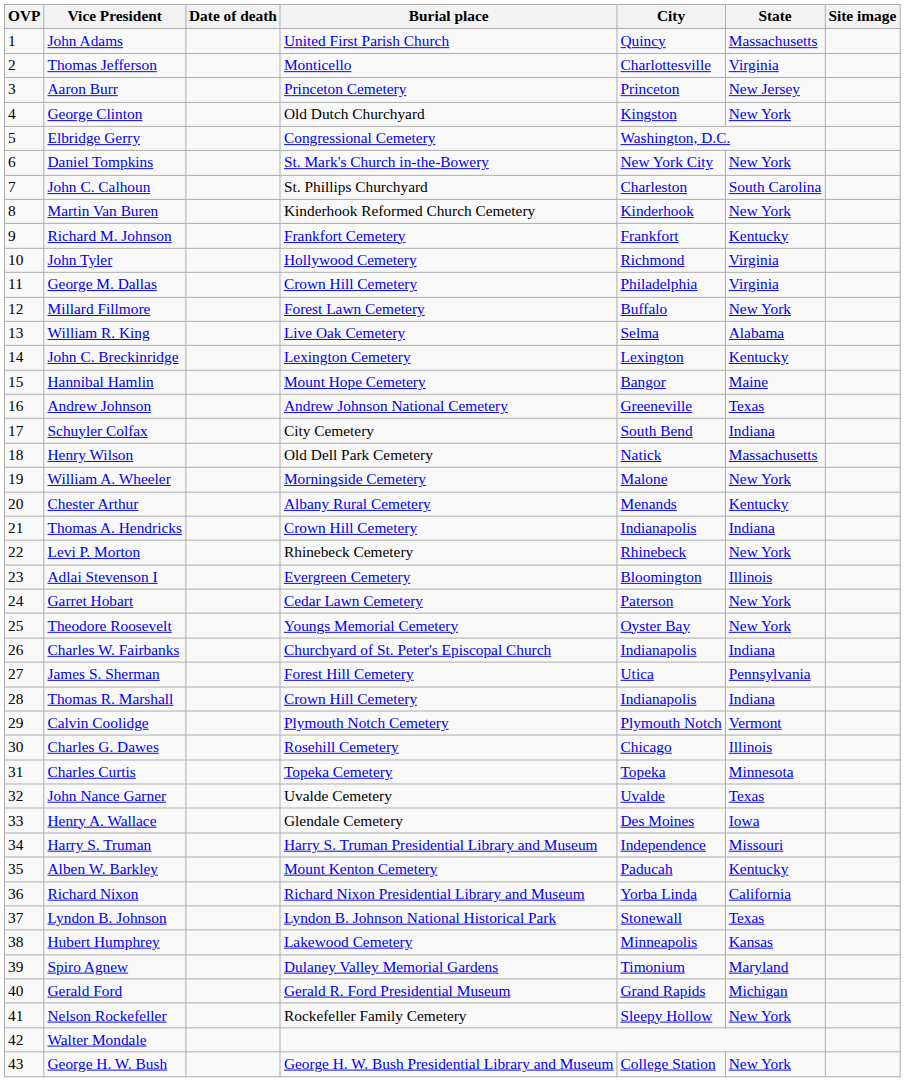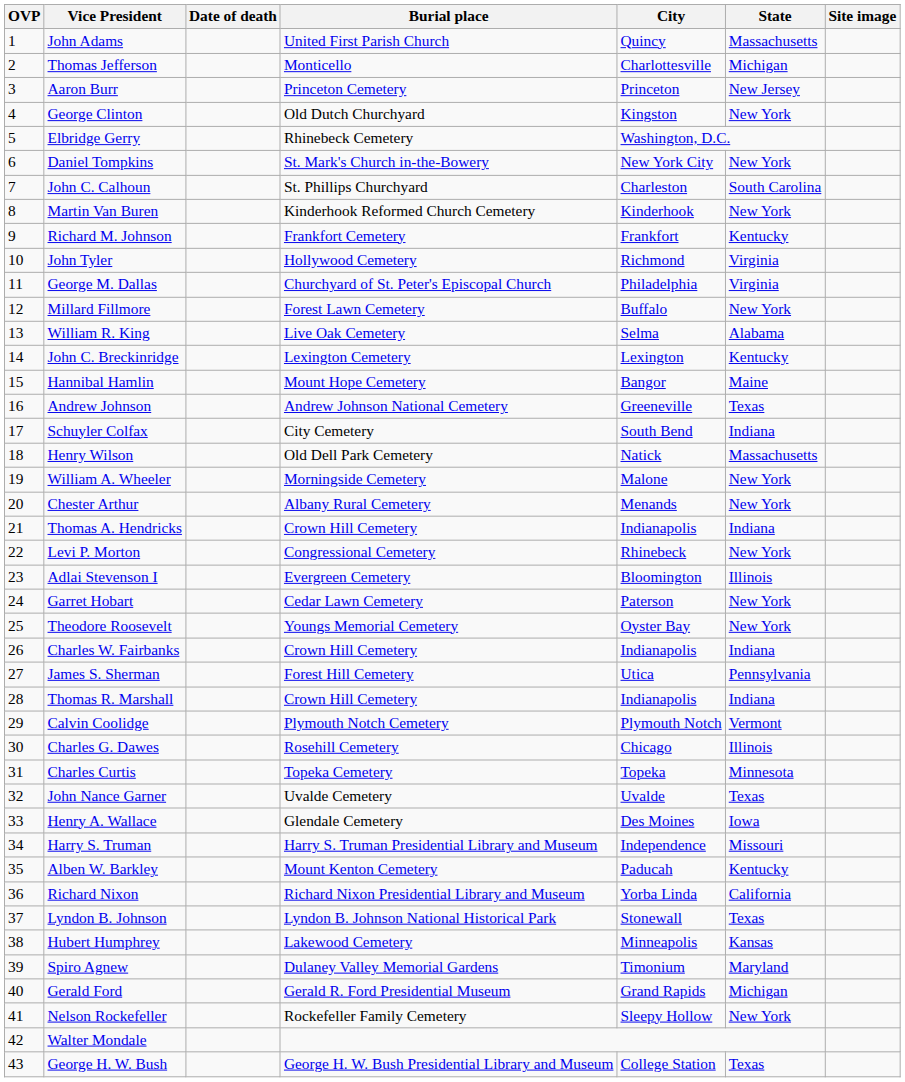 <table class="wikitable sortable">
 <tr>
 <th><abbr>OVP</abbr></th>
 <th>Vice President</th>
 <th>Date of death</th>
 <th>Burial place</th>
 <th>City</th>
 <th>State</th>
 <th class="unsortable">Site image</th>
 </tr>
 <tr>
 <td>1</td>
 <td data-sort-value="Adams"><a href='#'>John Adams</a></td>
 <td></td>
 <td><a href='#'>United First Parish Church</a></td>
 <td><a href='#'>Quincy</a></td>
 <td><a href='#'>Massachusetts</a></td>
 <td></td>
 </tr>
 <tr>
 <td>2</td>
 <td data-sort-value="Jefferson"><a href='#'>Thomas Jefferson</a></td>
 <td></td>
 <td><a href='#'>Monticello</a></td>
 <td><a href='#'>Charlottesville</a></td>
-<td><a href='#'>Virginia</a></td>
+<td><a href='#'>Michigan</a></td>
 <td></td>
 </tr>
 <tr>
 <td>3</td>
 <td data-sort-value="Burr"><a href='#'>Aaron Burr</a></td>
 <td></td>
 <td><a href='#'>Princeton Cemetery</a></td>
 <td><a href='#'>Princeton</a></td>
 <td><a href='#'>New Jersey</a></td>
 <td></td>
 </tr>
 <tr>
 <td>4</td>
 <td data-sort-value="Clinton"><a href='#'>George Clinton</a></td>
 <td></td>
 <td>Old Dutch Churchyard</td>
 <td><a href='#'>Kingston</a></td>
 <td><a href='#'>New York</a></td>
 <td></td>
 </tr>
 <tr>
 <td>5</td>
 <td data-sort-value="Gerry"><a href='#'>Elbridge Gerry</a></td>
 <td></td>
-<td><a href='#'>Congressional Cemetery</a></td>
+<td>Rhinebeck Cemetery</td>
 <td colspan="2"><a href='#'>Washington, D.C.</a></td>
 <td></td>
 </tr>
 <tr>
 <td>6</td>
 <td data-sort-value="Tompkins"><a href='#'>Daniel Tompkins</a></td>
 <td></td>
 <td><a href='#'>St. Mark's Church in-the-Bowery</a></td>
 <td><a href='#'>New York City</a></td>
 <td><a href='#'>New York</a></td>
 <td></td>
 </tr>
 <tr>
 <td>7</td>
 <td data-sort-value="Calhoun"><a href='#'>John C. Calhoun</a></td>
 <td></td>
 <td>St. Phillips Churchyard</td>
 <td><a href='#'>Charleston</a></td>
 <td><a href='#'>South Carolina</a></td>
 <td></td>
 </tr>
 <tr>
 <td>8</td>
 <td data-sort-value="Van Buren"><a href='#'>Martin Van Buren</a></td>
 <td></td>
 <td>Kinderhook Reformed Church Cemetery</td>
 <td><a href='#'>Kinderhook</a></td>
 <td><a href='#'>New York</a></td>
 <td></td>
 </tr>
 <tr>
 <td>9</td>
 <td data-sort-value="Johnson, Richard"><a href='#'>Richard M. Johnson</a></td>
 <td></td>
 <td><a href='#'>Frankfort Cemetery</a></td>
 <td><a href='#'>Frankfort</a></td>
 <td><a href='#'>Kentucky</a></td>
 <td></td>
 </tr>
 <tr>
 <td>10</td>
 <td data-sort-value="Tyler"><a href='#'>John Tyler</a></td>
 <td></td>
 <td><a href='#'>Hollywood Cemetery</a></td>
 <td><a href='#'>Richmond</a></td>
 <td><a href='#'>Virginia</a></td>
 <td></td>
 </tr>
 <tr>
 <td>11</td>
 <td data-sort-value="Dallas"><a href='#'>George M. Dallas</a></td>
 <td></td>
-<td><a href='#'>Crown Hill Cemetery</a></td>
+<td><a href='#'>Churchyard of St. Peter's Episcopal Church</a></td>
 <td><a href='#'>Philadelphia</a></td>
 <td><a href='#'>Virginia</a></td>
 <td></td>
 </tr>
 <tr>
 <td>12</td>
 <td data-sort-value="Fillmore"><a href='#'>Millard Fillmore</a></td>
 <td></td>
 <td><a href='#'>Forest Lawn Cemetery</a></td>
 <td><a href='#'>Buffalo</a></td>
 <td><a href='#'>New York</a></td>
 <td></td>
 </tr>
 <tr>
 <td>13</td>
 <td data-sort-value="King"><a href='#'>William R. King</a></td>
 <td></td>
 <td><a href='#'>Live Oak Cemetery</a></td>
 <td><a href='#'>Selma</a></td>
 <td><a href='#'>Alabama</a></td>
 <td></td>
 </tr>
 <tr>
 <td>14</td>
 <td data-sort-value="Breckinridge"><a href='#'>John C. Breckinridge</a></td>
 <td></td>
 <td><a href='#'>Lexington Cemetery</a></td>
 <td><a href='#'>Lexington</a></td>
 <td><a href='#'>Kentucky</a></td>
 <td></td>
 </tr>
 <tr>
 <td>15</td>
 <td data-sort-value="Hamlin"><a href='#'>Hannibal Hamlin</a></td>
 <td></td>
 <td><a href='#'>Mount Hope Cemetery</a></td>
 <td><a href='#'>Bangor</a></td>
 <td><a href='#'>Maine</a></td>
 <td></td>
 </tr>
 <tr>
 <td>16</td>
 <td data-sort-value="Johnson, Andrew"><a href='#'>Andrew Johnson</a></td>
 <td></td>
 <td><a href='#'>Andrew Johnson National Cemetery</a></td>
 <td><a href='#'>Greeneville</a></td>
 <td><a href='#'>Texas</a></td>
 <td></td>
 </tr>
 <tr>
 <td>17</td>
 <td data-sort-value="Colfax"><a href='#'>Schuyler Colfax</a></td>
 <td></td>
 <td>City Cemetery</td>
 <td><a href='#'>South Bend</a></td>
 <td><a href='#'>Indiana</a></td>
 <td></td>
 </tr>
 <tr>
 <td>18</td>
 <td data-sort-value="Wilson"><a href='#'>Henry Wilson</a></td>
 <td></td>
 <td>Old Dell Park Cemetery</td>
 <td><a href='#'>Natick</a></td>
 <td><a href='#'>Massachusetts</a></td>
 <td></td>
 </tr>
 <tr>
 <td>19</td>
 <td data-sort-value="Wheeler"><a href='#'>William A. Wheeler</a></td>
 <td></td>
 <td><a href='#'>Morningside Cemetery</a></td>
 <td><a href='#'>Malone</a></td>
 <td><a href='#'>New York</a></td>
 <td></td>
 </tr>
 <tr>
 <td>20</td>
 <td data-sort-value="Arthur"><a href='#'>Chester Arthur</a></td>
 <td></td>
 <td><a href='#'>Albany Rural Cemetery</a></td>
 <td><a href='#'>Menands</a></td>
-<td><a href='#'>Kentucky</a></td>
+<td><a href='#'>New York</a></td>
 <td></td>
 </tr>
 <tr>
 <td>21</td>
 <td data-sort-value="Hendricks"><a href='#'>Thomas A. Hendricks</a></td>
 <td></td>
 <td><a href='#'>Crown Hill Cemetery</a></td>
 <td><a href='#'>Indianapolis</a></td>
 <td><a href='#'>Indiana</a></td>
 <td></td>
 </tr>
 <tr>
 <td>22</td>
 <td data-sort-value="Morton"><a href='#'>Levi P. Morton</a></td>
 <td></td>
-<td>Rhinebeck Cemetery</td>
+<td><a href='#'>Congressional Cemetery</a></td>
 <td><a href='#'>Rhinebeck</a></td>
 <td><a href='#'>New York</a></td>
 <td></td>
 </tr>
 <tr>
 <td>23</td>
 <td data-sort-value="Stevenson"><a href='#'>Adlai Stevenson&nbsp;I</a></td>
 <td></td>
 <td><a href='#'>Evergreen Cemetery</a></td>
 <td><a href='#'>Bloomington</a></td>
 <td><a href='#'>Illinois</a></td>
 <td></td>
 </tr>
 <tr>
 <td>24</td>
 <td data-sort-value="Hobart"><a href='#'>Garret Hobart</a></td>
 <td></td>
 <td><a href='#'>Cedar Lawn Cemetery</a></td>
 <td><a href='#'>Paterson</a></td>
 <td><a href='#'>New York</a></td>
 <td></td>
 </tr>
 <tr>
 <td>25</td>
 <td data-sort-value="Roosevelt"><a href='#'>Theodore Roosevelt</a></td>
 <td></td>
 <td><a href='#'>Youngs Memorial Cemetery</a></td>
 <td><a href='#'>Oyster Bay</a></td>
 <td><a href='#'>New York</a></td>
 <td></td>
 </tr>
 <tr>
 <td>26</td>
 <td data-sort-value="Fairbanks"><a href='#'>Charles W. Fairbanks</a></td>
 <td></td>
-<td><a href='#'>Churchyard of St. Peter's Episcopal Church</a></td>
+<td><a href='#'>Crown Hill Cemetery</a></td>
 <td><a href='#'>Indianapolis</a></td>
 <td><a href='#'>Indiana</a></td>
 <td></td>
 </tr>
 <tr>
 <td>27</td>
 <td data-sort-value="Sherman"><a href='#'>James S. Sherman</a></td>
 <td></td>
 <td><a href='#'>Forest Hill Cemetery</a></td>
 <td><a href='#'>Utica</a></td>
 <td><a href='#'>Pennsylvania</a></td>
 <td></td>
 </tr>
 <tr>
 <td>28</td>
 <td data-sort-value="Marshall"><a href='#'>Thomas R. Marshall</a></td>
 <td></td>
 <td><a href='#'>Crown Hill Cemetery</a></td>
 <td><a href='#'>Indianapolis</a></td>
 <td><a href='#'>Indiana</a></td>
 <td></td>
 </tr>
 <tr>
 <td>29</td>
 <td data-sort-value="Coolidge"><a href='#'>Calvin Coolidge</a></td>
 <td></td>
 <td><a href='#'>Plymouth Notch Cemetery</a></td>
 <td><a href='#'>Plymouth Notch</a></td>
 <td><a href='#'>Vermont</a></td>
 <td></td>
 </tr>
 <tr>
 <td>30</td>
 <td data-sort-value="Dawes"><a href='#'>Charles G. Dawes</a></td>
 <td></td>
 <td><a href='#'>Rosehill Cemetery</a></td>
 <td><a href='#'>Chicago</a></td>
 <td><a href='#'>Illinois</a></td>
 <td></td>
 </tr>
 <tr>
 <td>31</td>
 <td data-sort-value="Curtis"><a href='#'>Charles Curtis</a></td>
 <td></td>
 <td><a href='#'>Topeka Cemetery</a></td>
 <td><a href='#'>Topeka</a></td>
 <td><a href='#'>Minnesota</a></td>
 <td></td>
 </tr>
 <tr>
 <td>32</td>
 <td data-sort-value="Garner"><a href='#'>John Nance Garner</a></td>
 <td></td>
 <td>Uvalde Cemetery</td>
 <td><a href='#'>Uvalde</a></td>
 <td><a href='#'>Texas</a></td>
 <td></td>
 </tr>
 <tr>
 <td>33</td>
 <td data-sort-value="Wallace"><a href='#'>Henry A. Wallace</a></td>
 <td></td>
 <td>Glendale Cemetery</td>
 <td><a href='#'>Des Moines</a></td>
 <td><a href='#'>Iowa</a></td>
 <td></td>
 </tr>
 <tr>
 <td>34</td>
 <td data-sort-value="Truman"><a href='#'>Harry S. Truman</a></td>
 <td></td>
 <td><a href='#'>Harry S. Truman Presidential Library and Museum</a></td>
 <td><a href='#'>Independence</a></td>
 <td><a href='#'>Missouri</a></td>
 <td></td>
 </tr>
 <tr>
 <td>35</td>
 <td data-sort-value="Barkley"><a href='#'>Alben W. Barkley</a></td>
 <td></td>
 <td><a href='#'>Mount Kenton Cemetery</a></td>
 <td><a href='#'>Paducah</a></td>
 <td><a href='#'>Kentucky</a></td>
 <td></td>
 </tr>
 <tr>
 <td>36</td>
 <td data-sort-value="Nixon"><a href='#'>Richard Nixon</a></td>
 <td></td>
 <td><a href='#'>Richard Nixon Presidential Library and Museum</a></td>
 <td><a href='#'>Yorba Linda</a></td>
 <td><a href='#'>California</a></td>
 <td></td>
 </tr>
 <tr>
 <td>37</td>
 <td data-sort-value="Johnson, Lyndon"><a href='#'>Lyndon B. Johnson</a></td>
 <td></td>
 <td><a href='#'>Lyndon B. Johnson National Historical Park</a></td>
 <td><a href='#'>Stonewall</a></td>
 <td><a href='#'>Texas</a></td>
 <td></td>
 </tr>
 <tr>
 <td>38</td>
 <td data-sort-value="Humphrey"><a href='#'>Hubert Humphrey</a></td>
 <td></td>
 <td><a href='#'>Lakewood Cemetery</a></td>
 <td><a href='#'>Minneapolis</a></td>
 <td><a href='#'>Kansas</a></td>
 <td></td>
 </tr>
 <tr>
 <td>39</td>
 <td data-sort-value="Agnew"><a href='#'>Spiro Agnew</a></td>
 <td></td>
 <td><a href='#'>Dulaney Valley Memorial Gardens</a></td>
 <td><a href='#'>Timonium</a></td>
 <td><a href='#'>Maryland</a></td>
 <td></td>
 </tr>
 <tr>
 <td>40</td>
 <td data-sort-value="Ford"><a href='#'>Gerald Ford</a></td>
 <td></td>
 <td><a href='#'>Gerald R. Ford Presidential Museum</a></td>
 <td><a href='#'>Grand Rapids</a></td>
 <td><a href='#'>Michigan</a></td>
 <td></td>
 </tr>
 <tr>
 <td>41</td>
 <td data-sort-value="Rockefeller"><a href='#'>Nelson Rockefeller</a></td>
 <td></td>
 <td>Rockefeller Family Cemetery</td>
 <td><a href='#'>Sleepy Hollow</a></td>
 <td><a href='#'>New York</a></td>
 <td></td>
 </tr>
 <tr>
 <td>42</td>
 <td data-sort-value="Mondale"><a href='#'>Walter Mondale</a></td>
 <td></td>
 <td colspan=3></td>
 <td></td>
 </tr>
 <tr>
 <td>43</td>
 <td data-sort-value="Bush"><a href='#'>George H. W. Bush</a></td>
 <td></td>
 <td><a href='#'>George H. W. Bush Presidential Library and Museum</a></td>
 <td><a href='#'>College Station</a></td>
-<td><a href='#'>New York</a></td>
+<td><a href='#'>Texas</a></td>
 <td></td>
 </tr>
 </table>
